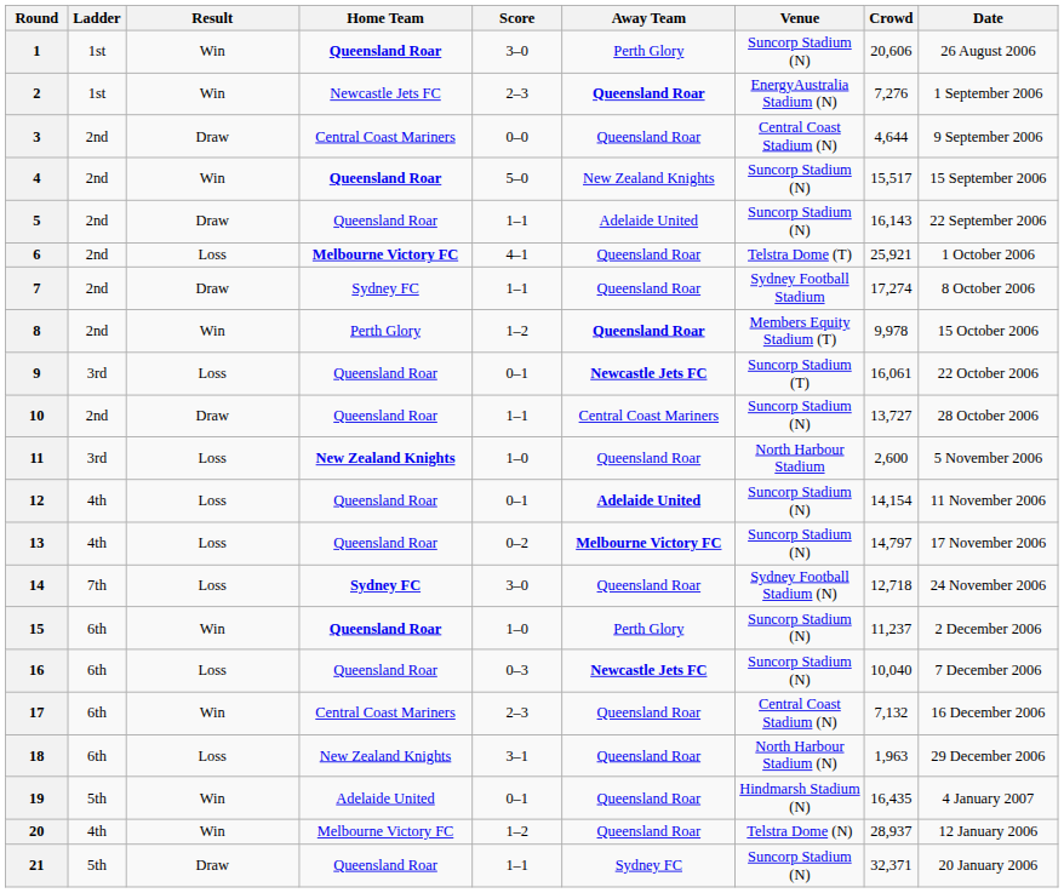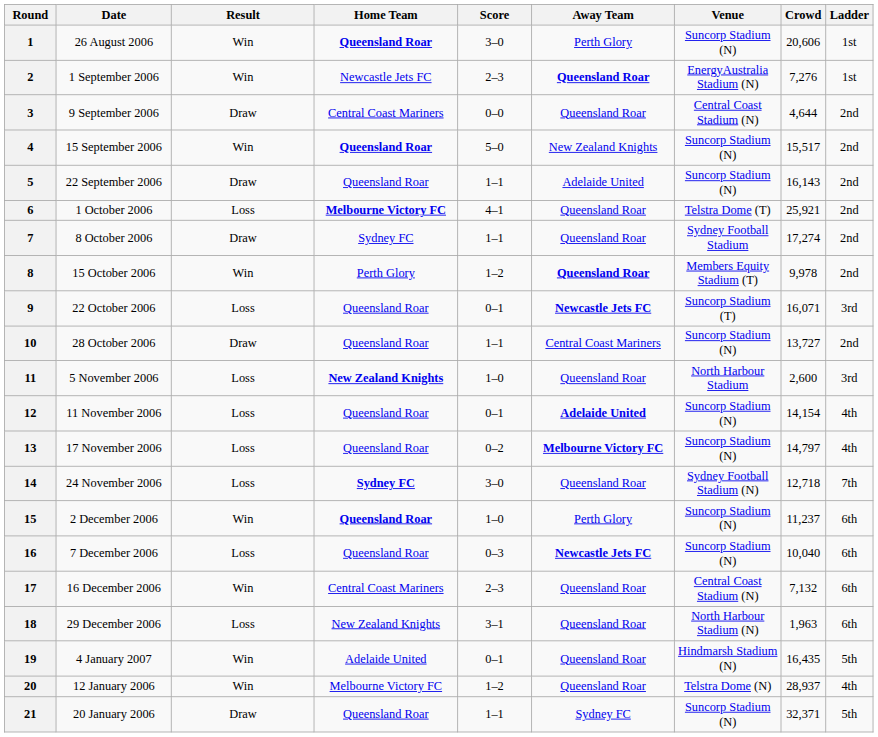 <table class="wikitable" style="font-size:90%;width:80%; text-align:center;">
 <tr>
 <th width=50>Round</th>
-<th width=40>Ladder</th>
+<th width=120>Date</th>
 <th width=150>Result</th>
 <th width=150>Home Team</th>
 <th width=75>Score</th>
 <th width=150>Away Team</th>
 <th width=110>Venue</th>
 <th width=40>Crowd</th>
-<th width=120>Date</th>
+<th width=40>Ladder</th>
 </tr>
 <tr>
 <th>1</th>
-<td>1st</td>
+<td>26 August 2006</td>
 <td>Win</td>
 <td><strong><a href='#'>Queensland Roar</a></strong></td>
 <td>3–0</td>
 <td><a href='#'>Perth Glory</a></td>
 <td><a href='#'>Suncorp Stadium</a> (N)</td>
 <td>20,606</td>
-<td>26 August 2006</td>
+<td>1st</td>
 </tr>
 <tr>
 <th>2</th>
-<td>1st</td>
+<td>1 September 2006</td>
 <td>Win</td>
 <td><a href='#'>Newcastle Jets FC</a></td>
 <td>2–3</td>
 <td><strong><a href='#'>Queensland Roar</a></strong></td>
 <td><a href='#'>EnergyAustralia Stadium</a> (N)</td>
 <td>7,276</td>
-<td>1 September 2006</td>
+<td>1st</td>
 </tr>
 <tr>
 <th>3</th>
-<td>2nd</td>
+<td>9 September 2006</td>
 <td>Draw</td>
 <td><a href='#'>Central Coast Mariners</a></td>
 <td>0–0</td>
 <td><a href='#'>Queensland Roar</a></td>
 <td><a href='#'>Central Coast Stadium</a> (N)</td>
 <td>4,644</td>
-<td>9 September 2006</td>
+<td>2nd</td>
 </tr>
 <tr>
 <th>4</th>
-<td>2nd</td>
+<td>15 September 2006</td>
 <td>Win</td>
 <td><strong><a href='#'>Queensland Roar</a></strong></td>
 <td>5–0</td>
 <td><a href='#'>New Zealand Knights</a></td>
 <td><a href='#'>Suncorp Stadium</a> (N)</td>
 <td>15,517</td>
-<td>15 September 2006</td>
+<td>2nd</td>
 </tr>
 <tr>
 <th>5</th>
-<td>2nd</td>
+<td>22 September 2006</td>
 <td>Draw</td>
 <td><a href='#'>Queensland Roar</a></td>
 <td>1–1</td>
 <td><a href='#'>Adelaide United</a></td>
 <td><a href='#'>Suncorp Stadium</a> (N)</td>
 <td>16,143</td>
-<td>22 September 2006</td>
+<td>2nd</td>
 </tr>
 <tr>
 <th>6</th>
-<td>2nd</td>
+<td>1 October 2006</td>
 <td>Loss</td>
 <td><strong><a href='#'>Melbourne Victory FC</a></strong></td>
 <td>4–1</td>
 <td><a href='#'>Queensland Roar</a></td>
 <td><a href='#'>Telstra Dome</a> (T)</td>
 <td>25,921</td>
-<td>1 October 2006</td>
+<td>2nd</td>
 </tr>
 <tr>
 <th>7</th>
-<td>2nd</td>
+<td>8 October 2006</td>
 <td>Draw</td>
 <td><a href='#'>Sydney FC</a></td>
 <td>1–1</td>
 <td><a href='#'>Queensland Roar</a></td>
 <td><a href='#'>Sydney Football Stadium</a></td>
 <td>17,274</td>
-<td>8 October 2006</td>
+<td>2nd</td>
 </tr>
 <tr>
 <th>8</th>
-<td>2nd</td>
+<td>15 October 2006</td>
 <td>Win</td>
 <td><a href='#'>Perth Glory</a></td>
 <td>1–2</td>
 <td><strong><a href='#'>Queensland Roar</a></strong></td>
 <td><a href='#'>Members Equity Stadium</a> (T)</td>
 <td>9,978</td>
-<td>15 October 2006</td>
+<td>2nd</td>
 </tr>
 <tr>
 <th>9</th>
-<td>3rd</td>
+<td>22 October 2006</td>
 <td>Loss</td>
 <td><a href='#'>Queensland Roar</a></td>
 <td>0–1</td>
 <td><strong><a href='#'>Newcastle Jets FC</a></strong></td>
 <td><a href='#'>Suncorp Stadium</a> (T)</td>
-<td>16,061</td>
-<td>22 October 2006</td>
+<td>16,071</td>
+<td>3rd</td>
 </tr>
 <tr>
 <th>10</th>
-<td>2nd</td>
+<td>28 October 2006</td>
 <td>Draw</td>
 <td><a href='#'>Queensland Roar</a></td>
 <td>1–1</td>
 <td><a href='#'>Central Coast Mariners</a></td>
 <td><a href='#'>Suncorp Stadium</a> (N)</td>
 <td>13,727</td>
-<td>28 October 2006</td>
+<td>2nd</td>
 </tr>
 <tr>
 <th>11</th>
-<td>3rd</td>
+<td>5 November 2006</td>
 <td>Loss</td>
 <td><strong><a href='#'>New Zealand Knights</a></strong></td>
 <td>1–0</td>
 <td><a href='#'>Queensland Roar</a></td>
 <td><a href='#'>North Harbour Stadium</a></td>
 <td>2,600</td>
-<td>5 November 2006</td>
+<td>3rd</td>
 </tr>
 <tr>
 <th>12</th>
-<td>4th</td>
+<td>11 November 2006</td>
 <td>Loss</td>
 <td><a href='#'>Queensland Roar</a></td>
 <td>0–1</td>
 <td><strong><a href='#'>Adelaide United</a></strong></td>
 <td><a href='#'>Suncorp Stadium</a> (N)</td>
 <td>14,154</td>
-<td>11 November 2006</td>
+<td>4th</td>
 </tr>
 <tr>
 <th>13</th>
-<td>4th</td>
+<td>17 November 2006</td>
 <td>Loss</td>
 <td><a href='#'>Queensland Roar</a></td>
 <td>0–2</td>
 <td><strong><a href='#'>Melbourne Victory FC</a></strong></td>
 <td><a href='#'>Suncorp Stadium</a> (N)</td>
 <td>14,797</td>
-<td>17 November 2006</td>
+<td>4th</td>
 </tr>
 <tr>
 <th>14</th>
-<td>7th</td>
+<td>24 November 2006</td>
 <td>Loss</td>
 <td><strong><a href='#'>Sydney FC</a></strong></td>
 <td>3–0</td>
 <td><a href='#'>Queensland Roar</a></td>
 <td><a href='#'>Sydney Football Stadium</a> (N)</td>
 <td>12,718</td>
-<td>24 November 2006</td>
+<td>7th</td>
 </tr>
 <tr>
 <th>15</th>
-<td>6th</td>
+<td>2 December 2006</td>
 <td>Win</td>
 <td><strong><a href='#'>Queensland Roar</a></strong></td>
 <td>1–0</td>
 <td><a href='#'>Perth Glory</a></td>
 <td><a href='#'>Suncorp Stadium</a> (N)</td>
 <td>11,237</td>
-<td>2 December 2006</td>
+<td>6th</td>
 </tr>
 <tr>
 <th>16</th>
-<td>6th</td>
+<td>7 December 2006</td>
 <td>Loss</td>
 <td><a href='#'>Queensland Roar</a></td>
 <td>0–3</td>
 <td><strong><a href='#'>Newcastle Jets FC</a></strong></td>
 <td><a href='#'>Suncorp Stadium</a> (N)</td>
 <td>10,040</td>
-<td>7 December 2006</td>
+<td>6th</td>
 </tr>
 <tr>
 <th>17</th>
-<td>6th</td>
+<td>16 December 2006</td>
 <td>Win</td>
 <td><a href='#'>Central Coast Mariners</a></td>
 <td>2–3</td>
 <td><a href='#'>Queensland Roar</a></td>
 <td><a href='#'>Central Coast Stadium</a> (N)</td>
 <td>7,132</td>
-<td>16 December 2006</td>
+<td>6th</td>
 </tr>
 <tr>
 <th>18</th>
-<td>6th</td>
+<td>29 December 2006</td>
 <td>Loss</td>
 <td><a href='#'>New Zealand Knights</a></td>
 <td>3–1</td>
 <td><a href='#'>Queensland Roar</a></td>
 <td><a href='#'>North Harbour Stadium</a> (N)</td>
 <td>1,963</td>
-<td>29 December 2006</td>
+<td>6th</td>
 </tr>
 <tr>
 <th>19</th>
-<td>5th</td>
+<td>4 January 2007</td>
 <td>Win</td>
 <td><a href='#'>Adelaide United</a></td>
 <td>0–1</td>
 <td><a href='#'>Queensland Roar</a></td>
 <td><a href='#'>Hindmarsh Stadium</a> (N)</td>
 <td>16,435</td>
-<td>4 January 2007</td>
+<td>5th</td>
 </tr>
 <tr>
 <th>20</th>
-<td>4th</td>
+<td>12 January 2006</td>
 <td>Win</td>
 <td><a href='#'>Melbourne Victory FC</a></td>
 <td>1–2</td>
 <td><a href='#'>Queensland Roar</a></td>
 <td><a href='#'>Telstra Dome</a> (N)</td>
 <td>28,937</td>
-<td>12 January 2006</td>
+<td>4th</td>
 </tr>
 <tr>
 <th>21</th>
-<td>5th</td>
+<td>20 January 2006</td>
 <td>Draw</td>
 <td><a href='#'>Queensland Roar</a></td>
 <td>1–1</td>
 <td><a href='#'>Sydney FC</a></td>
 <td><a href='#'>Suncorp Stadium</a> (N)</td>
 <td>32,371</td>
-<td>20 January 2006</td>
+<td>5th</td>
 </tr>
 </table>
